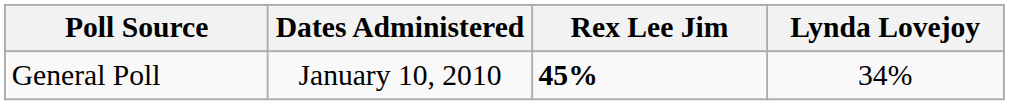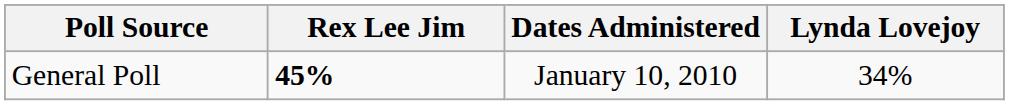 <table class="wikitable"p>
 <tr valign=bottom>
 <th width='135'>Poll Source</th>
+<th width='120'>Rex Lee Jim</th>
 <th width='135'>Dates Administered</th>
-<th width='120'>Rex Lee Jim</th>
 <th width='120'>Lynda Lovejoy</th>
 </tr>
 <tr>
 <td>General Poll </td>
+<td><strong>45%</strong></td>
 <td align=center>January 10, 2010</td>
-<td><strong>45%</strong></td>
 <td align=center>34%</td>
 </tr>
 </table>
